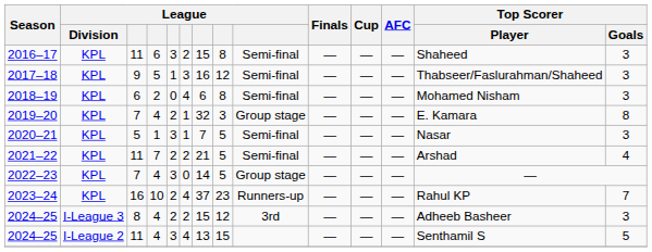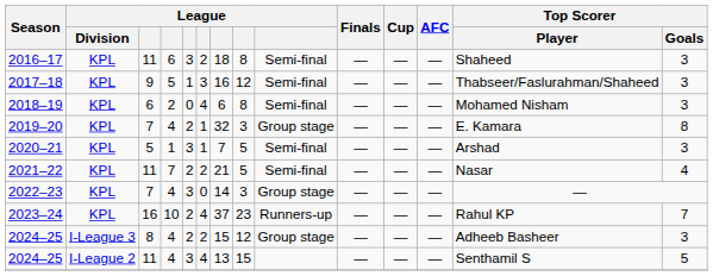 <table class="wikitable sortable" style="text-align: center">
 <tr>
 <th scope="col" rowspan="2">Season</th>
 <th colspan=8 class="unsortable">League</th>
 <th scope="col" rowspan=2 class="unsortable"><strong>Finals</strong></th>
 <th scope="col" rowspan=2 class="unsortable">Cup</th>
 <th scope="col" rowspan=2 class="unsortable"><a href='#'>AFC</a></th>
 <th scope="col" colspan=3 class="unsortable">Top Scorer</th>
 </tr>
 <tr>
 <th class="unsortable">Division</th>
 <th></th>
 <th></th>
 <th></th>
 <th></th>
 <th></th>
 <th></th>
 <th></th>
 <th class="unsortable">Player</th>
 <th class="unsortable">Goals</th>
 </tr>
 <tr>
 <td><a href='#'>2016–17</a></td>
 <td><a href='#'>KPL</a></td>
 <td>11</td>
 <td>6</td>
 <td>3</td>
 <td>2</td>
-<td>15</td>
+<td>18</td>
 <td>8</td>
 <td>Semi-final</td>
 <td>—</td>
 <td>—</td>
 <td>—</td>
 <td align=left> Shaheed</td>
 <td>3</td>
 </tr>
 <tr>
 <td><a href='#'>2017–18</a></td>
 <td><a href='#'>KPL</a></td>
 <td>9</td>
 <td>5</td>
 <td>1</td>
 <td>3</td>
 <td>16</td>
 <td>12</td>
 <td>Semi-final</td>
 <td>—</td>
 <td>—</td>
 <td>—</td>
 <td align=left> Thabseer/Faslurahman/Shaheed</td>
 <td>3</td>
 </tr>
 <tr>
 <td><a href='#'>2018–19</a></td>
 <td><a href='#'>KPL</a></td>
 <td>6</td>
 <td>2</td>
 <td>0</td>
 <td>4</td>
 <td>6</td>
 <td>8</td>
 <td>Semi-final</td>
 <td>—</td>
 <td>—</td>
 <td>—</td>
 <td align=left> Mohamed Nisham</td>
 <td>3</td>
 </tr>
 <tr>
 <td><a href='#'>2019–20</a></td>
 <td><a href='#'>KPL</a></td>
 <td>7</td>
 <td>4</td>
 <td>2</td>
 <td>1</td>
 <td>32</td>
 <td>3</td>
 <td>Group stage</td>
 <td>—</td>
 <td>—</td>
 <td>—</td>
 <td align=left> E. Kamara</td>
 <td>8</td>
 </tr>
 <tr>
 <td><a href='#'>2020–21</a></td>
 <td><a href='#'>KPL</a></td>
 <td>5</td>
 <td>1</td>
 <td>3</td>
 <td>1</td>
 <td>7</td>
 <td>5</td>
 <td>Semi-final</td>
 <td>—</td>
 <td>—</td>
 <td>—</td>
-<td align=left> Nasar</td>
+<td align=left> Arshad</td>
 <td>3</td>
 </tr>
 <tr>
 <td><a href='#'>2021–22</a></td>
 <td><a href='#'>KPL</a></td>
 <td>11</td>
 <td>7</td>
 <td>2</td>
 <td>2</td>
 <td>21</td>
 <td>5</td>
 <td>Semi-final</td>
 <td>—</td>
 <td>—</td>
 <td>—</td>
-<td align=left> Arshad</td>
+<td align=left> Nasar</td>
 <td>4</td>
 </tr>
 <tr>
 <td><a href='#'>2022–23</a></td>
 <td><a href='#'>KPL</a></td>
 <td>7</td>
 <td>4</td>
 <td>3</td>
 <td>0</td>
 <td>14</td>
-<td>5</td>
+<td>3</td>
 <td>Group stage</td>
 <td>—</td>
 <td>—</td>
 <td>—</td>
 <td colspan=2 align=center>—</td>
 </tr>
 <tr>
 <td><a href='#'>2023–24</a></td>
 <td><a href='#'>KPL</a></td>
 <td>16</td>
 <td>10</td>
 <td>2</td>
 <td>4</td>
 <td>37</td>
 <td>23</td>
 <td>Runners-up</td>
 <td>—</td>
 <td>—</td>
 <td>—</td>
 <td align=left> Rahul KP</td>
 <td>7</td>
 </tr>
 <tr>
 <td><a href='#'>2024–25</a></td>
 <td><a href='#'>I-League 3</a></td>
 <td>8</td>
 <td>4</td>
 <td>2</td>
 <td>2</td>
 <td>15</td>
 <td>12</td>
-<td>3rd</td>
+<td>Group stage</td>
 <td>—</td>
 <td>—</td>
 <td>—</td>
 <td align=left> Adheeb Basheer</td>
 <td>3</td>
 </tr>
 <tr>
 <td><a href='#'>2024–25</a></td>
 <td><a href='#'>I-League 2</a></td>
 <td>11</td>
 <td>4</td>
 <td>3</td>
 <td>4</td>
 <td>13</td>
 <td>15</td>
 <td></td>
 <td>—</td>
 <td>—</td>
 <td>—</td>
 <td align=left>Senthamil S</td>
 <td>5</td>
 </tr>
 <tr>
 </tr>
 </table>
